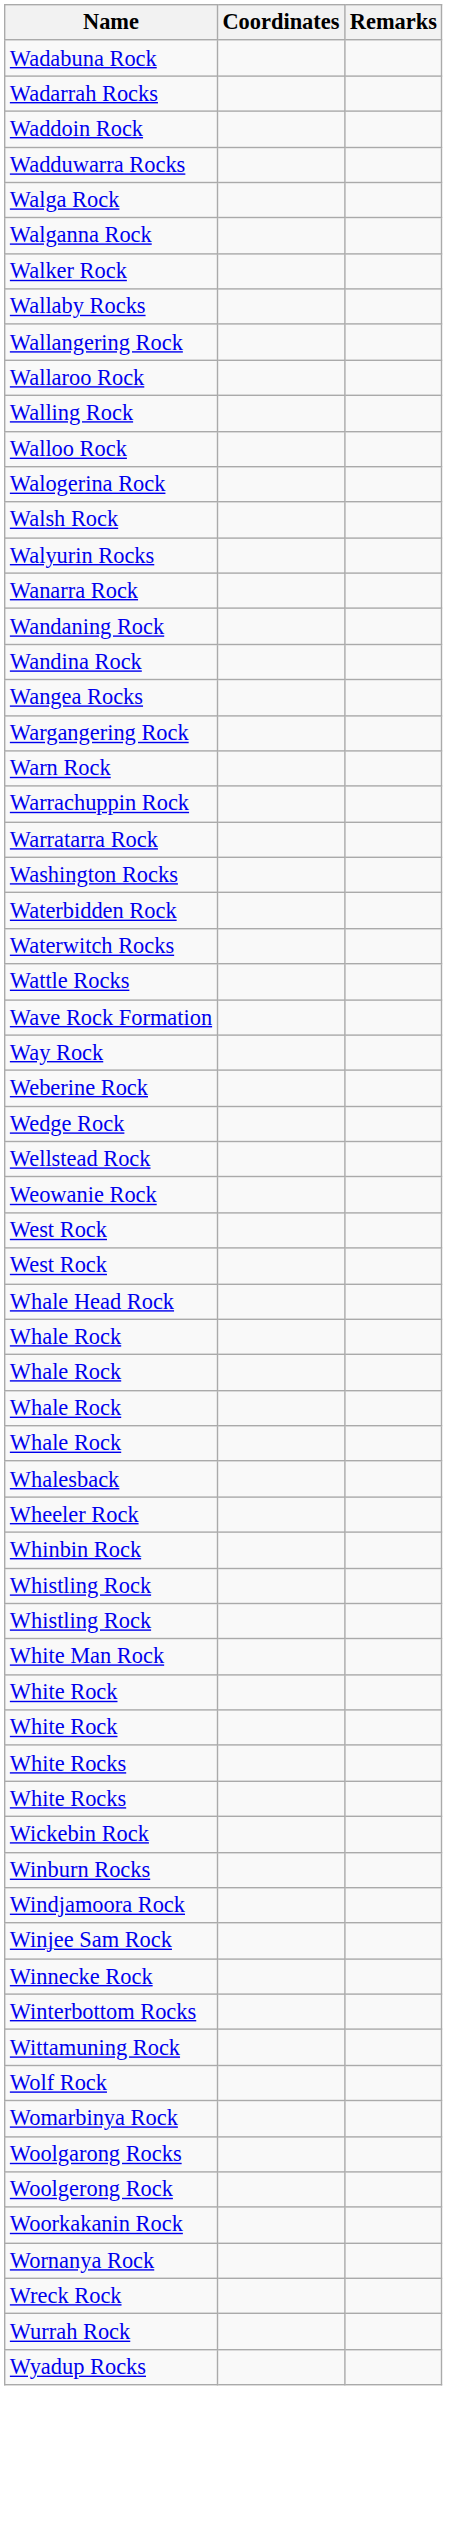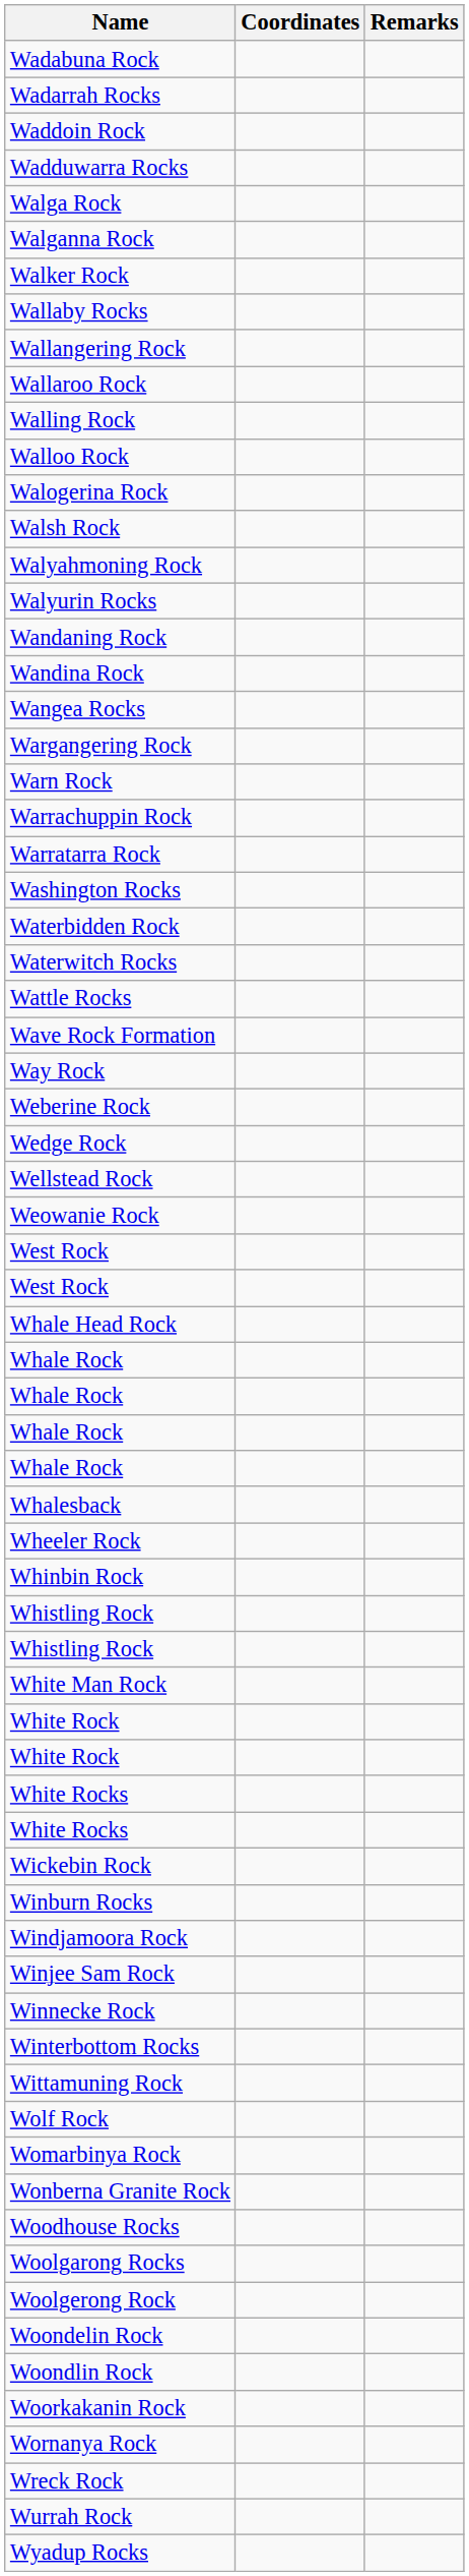 <table class="wikitable">
 <tr>
 <th>Name</th>
 <th>Coordinates</th>
 <th>Remarks</th>
 </tr>
 <tr>
 <td><a href='#'>Wadabuna Rock</a></td>
 <td></td>
 <td></td>
 </tr>
 <tr>
 <td><a href='#'>Wadarrah Rocks</a></td>
 <td></td>
 <td></td>
 </tr>
 <tr>
 <td><a href='#'>Waddoin Rock</a></td>
 <td></td>
 <td></td>
 </tr>
 <tr>
 <td><a href='#'>Wadduwarra Rocks</a></td>
 <td></td>
 <td></td>
 </tr>
 <tr>
 <td><a href='#'>Walga Rock</a></td>
 <td></td>
 <td></td>
 </tr>
 <tr>
 <td><a href='#'>Walganna Rock</a></td>
 <td></td>
 <td></td>
 </tr>
 <tr>
 <td><a href='#'>Walker Rock</a></td>
 <td></td>
 <td></td>
 </tr>
 <tr>
 <td><a href='#'>Wallaby Rocks</a></td>
 <td></td>
 <td></td>
 </tr>
 <tr>
 <td><a href='#'>Wallangering Rock</a></td>
 <td></td>
 <td></td>
 </tr>
 <tr>
 <td><a href='#'>Wallaroo Rock</a></td>
 <td></td>
 <td></td>
 </tr>
 <tr>
 <td><a href='#'>Walling Rock</a></td>
 <td></td>
 <td></td>
 </tr>
 <tr>
 <td><a href='#'>Walloo Rock</a></td>
 <td></td>
 <td></td>
 </tr>
 <tr>
 <td><a href='#'>Walogerina Rock</a></td>
 <td></td>
 <td></td>
 </tr>
 <tr>
 <td><a href='#'>Walsh Rock</a></td>
 <td></td>
 <td></td>
 </tr>
 <tr>
-<td><a href='#'>Walyurin Rocks</a></td>
+<td><a href='#'>Walyahmoning Rock</a></td>
 <td></td>
 <td></td>
 </tr>
 <tr>
-<td><a href='#'>Wanarra Rock</a></td>
+<td><a href='#'>Walyurin Rocks</a></td>
 <td></td>
 <td></td>
 </tr>
 <tr>
 <td><a href='#'>Wandaning Rock</a></td>
 <td></td>
 <td></td>
 </tr>
 <tr>
 <td><a href='#'>Wandina Rock</a></td>
 <td></td>
 <td></td>
 </tr>
 <tr>
 <td><a href='#'>Wangea Rocks</a></td>
 <td></td>
 <td></td>
 </tr>
 <tr>
 <td><a href='#'>Wargangering Rock</a></td>
 <td></td>
 <td></td>
 </tr>
 <tr>
 <td><a href='#'>Warn Rock</a></td>
 <td></td>
 <td></td>
 </tr>
 <tr>
 <td><a href='#'>Warrachuppin Rock</a></td>
 <td></td>
 <td></td>
 </tr>
 <tr>
 <td><a href='#'>Warratarra Rock</a></td>
 <td></td>
 <td></td>
 </tr>
 <tr>
 <td><a href='#'>Washington Rocks</a></td>
 <td></td>
 <td></td>
 </tr>
 <tr>
 <td><a href='#'>Waterbidden Rock</a></td>
 <td></td>
 <td></td>
 </tr>
 <tr>
 <td><a href='#'>Waterwitch Rocks</a></td>
 <td></td>
 <td></td>
 </tr>
 <tr>
 <td><a href='#'>Wattle Rocks</a></td>
 <td></td>
 <td></td>
 </tr>
 <tr>
 <td><a href='#'>Wave Rock Formation</a></td>
 <td></td>
 <td></td>
 </tr>
 <tr>
 <td><a href='#'>Way Rock</a></td>
 <td></td>
 <td></td>
 </tr>
 <tr>
 <td><a href='#'>Weberine Rock</a></td>
 <td></td>
 <td></td>
 </tr>
 <tr>
 <td><a href='#'>Wedge Rock</a></td>
 <td></td>
 <td></td>
 </tr>
 <tr>
 <td><a href='#'>Wellstead Rock</a></td>
 <td></td>
 <td></td>
 </tr>
 <tr>
 <td><a href='#'>Weowanie Rock</a></td>
 <td></td>
 <td></td>
 </tr>
 <tr>
 <td><a href='#'>West Rock</a></td>
 <td></td>
 <td></td>
 </tr>
 <tr>
 <td><a href='#'>West Rock</a></td>
 <td></td>
 <td></td>
 </tr>
 <tr>
 <td><a href='#'>Whale Head Rock</a></td>
 <td></td>
 <td></td>
 </tr>
 <tr>
 <td><a href='#'>Whale Rock</a></td>
 <td></td>
 <td></td>
 </tr>
 <tr>
 <td><a href='#'>Whale Rock</a></td>
 <td></td>
 <td></td>
 </tr>
 <tr>
 <td><a href='#'>Whale Rock</a></td>
 <td></td>
 <td></td>
 </tr>
 <tr>
 <td><a href='#'>Whale Rock</a></td>
 <td></td>
 <td></td>
 </tr>
 <tr>
 <td><a href='#'>Whalesback</a></td>
 <td></td>
 <td></td>
 </tr>
 <tr>
 <td><a href='#'>Wheeler Rock</a></td>
 <td></td>
 <td></td>
 </tr>
 <tr>
 <td><a href='#'>Whinbin Rock</a></td>
 <td></td>
 <td></td>
 </tr>
 <tr>
 <td><a href='#'>Whistling Rock</a></td>
 <td></td>
 <td></td>
 </tr>
 <tr>
 <td><a href='#'>Whistling Rock</a></td>
 <td></td>
 <td></td>
 </tr>
 <tr>
 <td><a href='#'>White Man Rock</a></td>
 <td></td>
 <td></td>
 </tr>
 <tr>
 <td><a href='#'>White Rock</a></td>
 <td></td>
 <td></td>
 </tr>
 <tr>
 <td><a href='#'>White Rock</a></td>
 <td></td>
 <td></td>
 </tr>
 <tr>
 <td><a href='#'>White Rocks</a></td>
 <td></td>
 <td></td>
 </tr>
 <tr>
 <td><a href='#'>White Rocks</a></td>
 <td></td>
 <td></td>
 </tr>
 <tr>
 <td><a href='#'>Wickebin Rock</a></td>
 <td></td>
 <td></td>
 </tr>
 <tr>
 <td><a href='#'>Winburn Rocks</a></td>
 <td></td>
 <td></td>
 </tr>
 <tr>
 <td><a href='#'>Windjamoora Rock</a></td>
 <td></td>
 <td></td>
 </tr>
 <tr>
 <td><a href='#'>Winjee Sam Rock</a></td>
 <td></td>
 <td></td>
 </tr>
 <tr>
 <td><a href='#'>Winnecke Rock</a></td>
 <td></td>
 <td></td>
 </tr>
 <tr>
 <td><a href='#'>Winterbottom Rocks</a></td>
 <td></td>
 <td></td>
 </tr>
 <tr>
 <td><a href='#'>Wittamuning Rock</a></td>
 <td></td>
 <td></td>
 </tr>
 <tr>
 <td><a href='#'>Wolf Rock</a></td>
 <td></td>
 <td></td>
 </tr>
 <tr>
 <td><a href='#'>Womarbinya Rock</a></td>
 <td></td>
 <td></td>
 </tr>
 <tr>
+<td><a href='#'>Wonberna Granite Rock</a></td>
+<td></td>
+<td></td>
+</tr>
+<tr>
+<td><a href='#'>Woodhouse Rocks</a></td>
+<td></td>
+<td></td>
+</tr>
+<tr>
 <td><a href='#'>Woolgarong Rocks</a></td>
 <td></td>
 <td></td>
 </tr>
 <tr>
 <td><a href='#'>Woolgerong Rock</a></td>
+<td></td>
+<td></td>
+</tr>
+<tr>
+<td><a href='#'>Woondelin Rock</a></td>
+<td></td>
+<td></td>
+</tr>
+<tr>
+<td><a href='#'>Woondlin Rock</a></td>
 <td></td>
 <td></td>
 </tr>
 <tr>
 <td><a href='#'>Woorkakanin Rock</a></td>
 <td></td>
 <td></td>
 </tr>
 <tr>
 <td><a href='#'>Wornanya Rock</a></td>
 <td></td>
 <td></td>
 </tr>
 <tr>
 <td><a href='#'>Wreck Rock</a></td>
 <td></td>
 <td></td>
 </tr>
 <tr>
 <td><a href='#'>Wurrah Rock</a></td>
 <td></td>
 <td></td>
 </tr>
 <tr>
 <td><a href='#'>Wyadup Rocks</a></td>
 <td></td>
 <td></td>
 </tr>
 </table>
